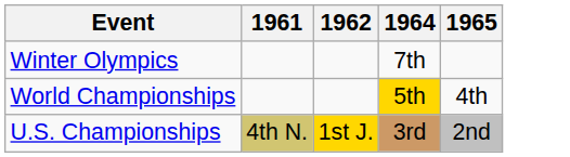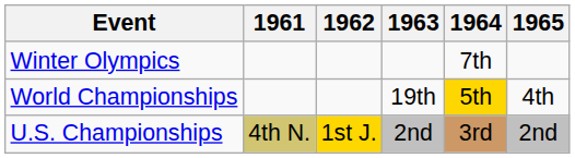 <table class="wikitable" style="text-align:center">
 <tr>
 <th>Event</th>
 <th>1961</th>
 <th>1962</th>
+<th>1963</th>
 <th>1964</th>
 <th>1965</th>
 </tr>
 <tr>
 <td align=left><a href='#'>Winter Olympics</a></td>
+<td></td>
 <td></td>
 <td></td>
 <td>7th</td>
 <td></td>
 </tr>
 <tr>
 <td align=left><a href='#'>World Championships</a></td>
 <td></td>
 <td></td>
+<td>19th</td>
 <td style="background: gold;">5th</td>
 <td>4th</td>
 </tr>
 <tr>
 <td align=left><a href='#'>U.S. Championships</a></td>
 <td bgcolor=d1c571>4th N.</td>
 <td bgcolor=gold>1st J.</td>
+<td bgcolor=silver>2nd</td>
 <td bgcolor=cc9966>3rd</td>
 <td bgcolor=silver>2nd</td>
 </tr>
 </table>
